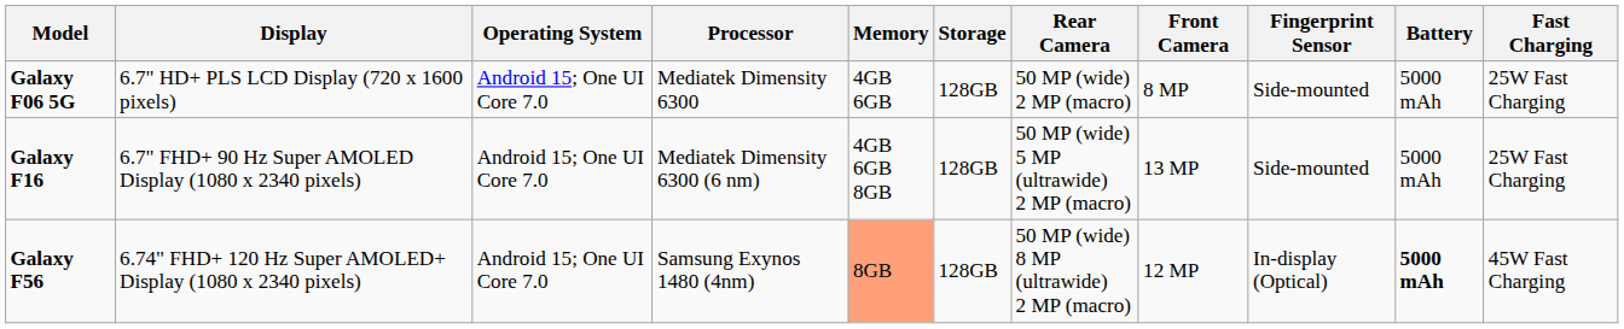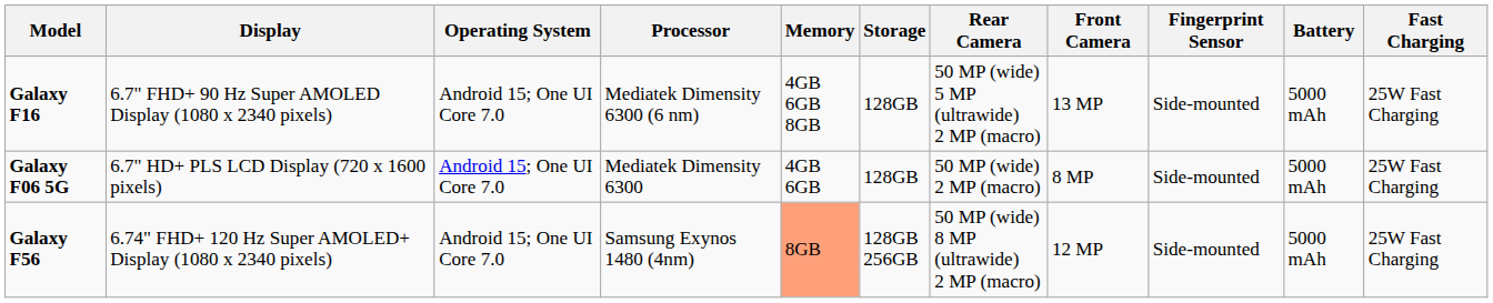 <table class="wikitable">
 <tr>
 <th>Model</th>
 <th>Display</th>
 <th>Operating System</th>
 <th>Processor</th>
 <th>Memory</th>
 <th>Storage</th>
 <th>Rear Camera</th>
 <th>Front Camera</th>
 <th>Fingerprint Sensor</th>
 <th>Battery</th>
 <th>Fast Charging</th>
 </tr>
 <tr>
+<td><strong>Galaxy F16</strong></td>
+<td>6.7" FHD+ 90 Hz Super AMOLED Display (1080 x 2340 pixels)</td>
+<td>Android 15; One UI Core 7.0</td>
+<td>Mediatek Dimensity 6300 (6 nm)</td>
+<td>4GB<br>6GB<br>8GB</td>
+<td>128GB</td>
+<td>50 MP (wide)<br>5 MP (ultrawide)<br>2 MP (macro)</td>
+<td>13 MP</td>
+<td>Side-mounted</td>
+<td>5000 mAh</td>
+<td>25W Fast Charging</td>
+</tr>
+<tr>
 <td><strong>Galaxy F06 5G</strong></td>
 <td>6.7" HD+ PLS LCD Display (720 x 1600 pixels)</td>
 <td><a href='#'>Android 15</a>; One UI Core 7.0</td>
 <td>Mediatek Dimensity 6300</td>
 <td>4GB<br>6GB</td>
 <td>128GB</td>
 <td>50 MP (wide)<br>2 MP (macro)</td>
 <td>8 MP</td>
 <td>Side-mounted</td>
 <td>5000 mAh</td>
 <td>25W Fast Charging</td>
 </tr>
 <tr>
-<td><strong>Galaxy F16</strong></td>
-<td>6.7" FHD+ 90 Hz Super AMOLED Display (1080 x 2340 pixels)</td>
-<td>Android 15; One UI Core 7.0</td>
-<td>Mediatek Dimensity 6300 (6 nm)</td>
-<td>4GB<br>6GB<br>8GB</td>
-<td>128GB</td>
-<td>50 MP (wide)<br>5 MP (ultrawide)<br>2 MP (macro)</td>
-<td>13 MP</td>
-<td>Side-mounted</td>
-<td>5000 mAh</td>
-<td>25W Fast Charging</td>
-</tr>
-<tr>
 <td><strong>Galaxy F56</strong></td>
 <td>6.74" FHD+ 120 Hz Super AMOLED+ Display (1080 x 2340 pixels)</td>
 <td>Android 15; One UI Core 7.0</td>
 <td>Samsung Exynos 1480 (4nm)</td>
 <td style="background: lightsalmon;">8GB</td>
-<td>128GB</td>
+<td>128GB<br>256GB</td>
 <td>50 MP (wide)<br>8 MP (ultrawide)<br>2 MP (macro)</td>
 <td>12 MP</td>
-<td>In-display (Optical)</td>
-<td><strong>5000 mAh</strong></td>
-<td>45W Fast Charging</td>
+<td>Side-mounted</td>
+<td>5000 mAh</td>
+<td>25W Fast Charging</td>
 </tr>
 </table>
